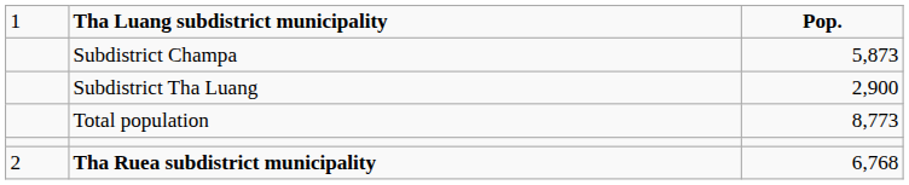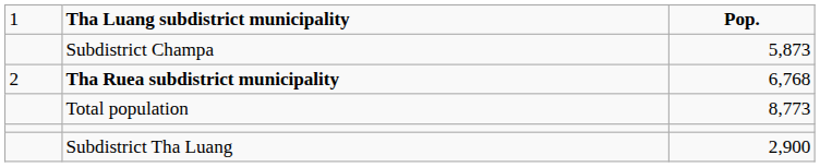 <table class="wikitable" style="width:55%;">
 <tr>
 <td style="width:7%;">1</td>
 <td style="width:75%;"><strong>Tha Luang subdistrict municipality</strong></td>
 <td style="width:18%; text-align:center;"><strong>Pop.</strong></td>
 </tr>
 <tr>
 <td></td>
 <td>Subdistrict Champa</td>
 <td style="text-align:right;">5,873</td>
 </tr>
 <tr>
-<td></td>
-<td>Subdistrict Tha Luang</td>
-<td style="text-align:right;">2,900</td>
+<td style="width:7%;">2</td>
+<td style="width:75%;"><strong>Tha Ruea subdistrict municipality</strong></td>
+<td style="width:18%; text-align:right;">6,768</td>
 </tr>
 <tr>
 <td></td>
 <td>Total population</td>
 <td style="text-align:right;">8,773</td>
 </tr>
 <tr>
 <td></td>
 <td></td>
 <td></td>
 </tr>
 <tr>
-<td style="width:7%;">2</td>
-<td style="width:75%;"><strong>Tha Ruea subdistrict municipality</strong></td>
-<td style="width:18%; text-align:right;">6,768</td>
+<td></td>
+<td>Subdistrict Tha Luang</td>
+<td style="text-align:right;">2,900</td>
 </tr>
 </table>
